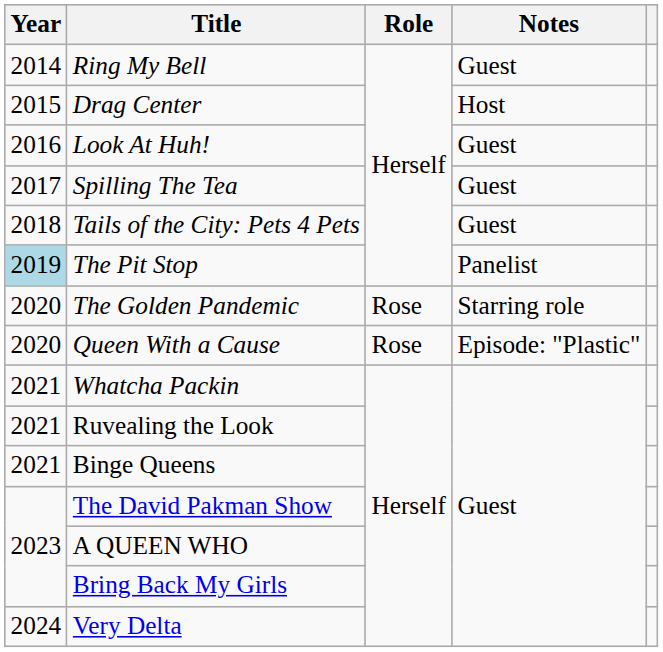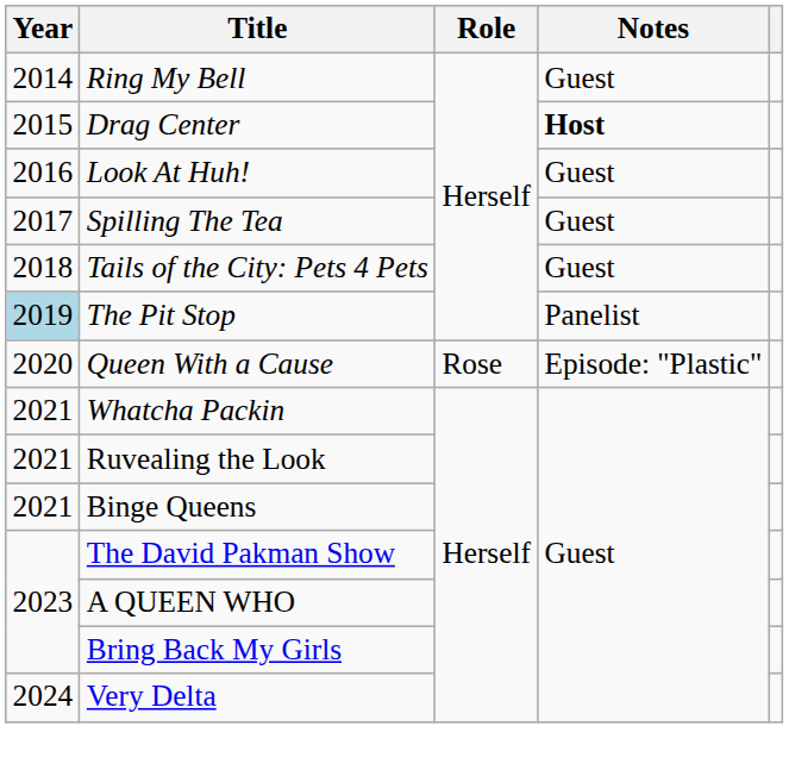 <table class="wikitable plainrowheaders sortable">
 <tr>
 <th scope="col">Year</th>
 <th scope="col">Title</th>
 <th scope="col">Role</th>
 <th scope="col">Notes</th>
 <th style="text-align: center;" class="unsortable"></th>
 </tr>
 <tr>
 <td>2014</td>
 <td><em>Ring My Bell</em></td>
 <td rowspan="6">Herself</td>
 <td>Guest</td>
 <td style="text-align: center;"></td>
 </tr>
 <tr>
 <td>2015</td>
 <td><em>Drag Center</em></td>
-<td>Host</td>
+<td><strong>Host</strong></td>
 <td style="text-align: center;"></td>
 </tr>
 <tr>
 <td>2016</td>
 <td><em>Look At Huh!</em></td>
 <td>Guest</td>
 <td style="text-align: center;"></td>
 </tr>
 <tr>
 <td>2017</td>
 <td><em>Spilling The Tea</em></td>
 <td>Guest</td>
 <td style="text-align: center;"></td>
 </tr>
 <tr>
 <td>2018</td>
 <td><em>Tails of the City: Pets 4 Pets</em></td>
 <td>Guest</td>
 <td style="text-align: center;"></td>
 </tr>
 <tr>
 <td style="background: lightblue;">2019</td>
 <td><em>The Pit Stop</em></td>
 <td>Panelist</td>
-<td style="text-align: center;"></td>
-</tr>
-<tr>
-<td>2020</td>
-<td><em>The Golden Pandemic</em></td>
-<td>Rose</td>
-<td>Starring role</td>
 <td style="text-align: center;"></td>
 </tr>
 <tr>
 <td>2020</td>
 <td><em>Queen With a Cause</em></td>
 <td>Rose</td>
 <td>Episode: "Plastic"</td>
 <td style="text-align: center;"></td>
 </tr>
 <tr>
 <td>2021</td>
 <td><em>Whatcha Packin<strong></td>
 <td rowspan="7">Herself</td>
 <td rowspan="7">Guest</td>
 <td style="text-align: center;"></td>
 </tr>
 <tr>
 <td>2021</td>
 <td></em>Ruvealing the Look<em></td>
 <td style="text-align: center;"></td>
 </tr>
 <tr>
 <td>2021</td>
 <td></em>Binge Queens<em></td>
 <td style="text-align: center;"></td>
 </tr>
 <tr>
 <td rowspan="3">2023</td>
 <td></em><a href='#'>The David Pakman Show</a><em></td>
 <td></td>
 </tr>
 <tr>
 <td></em>A QUEEN WHO<em></td>
 <td></td>
 </tr>
 <tr>
 <td></em><a href='#'>Bring Back My Girls</a><em></td>
 <td></td>
 </tr>
 <tr>
 <td>2024</td>
 <td></em><a href='#'>Very Delta</a><em></td>
 <td></td>
 </tr>
 </table>
